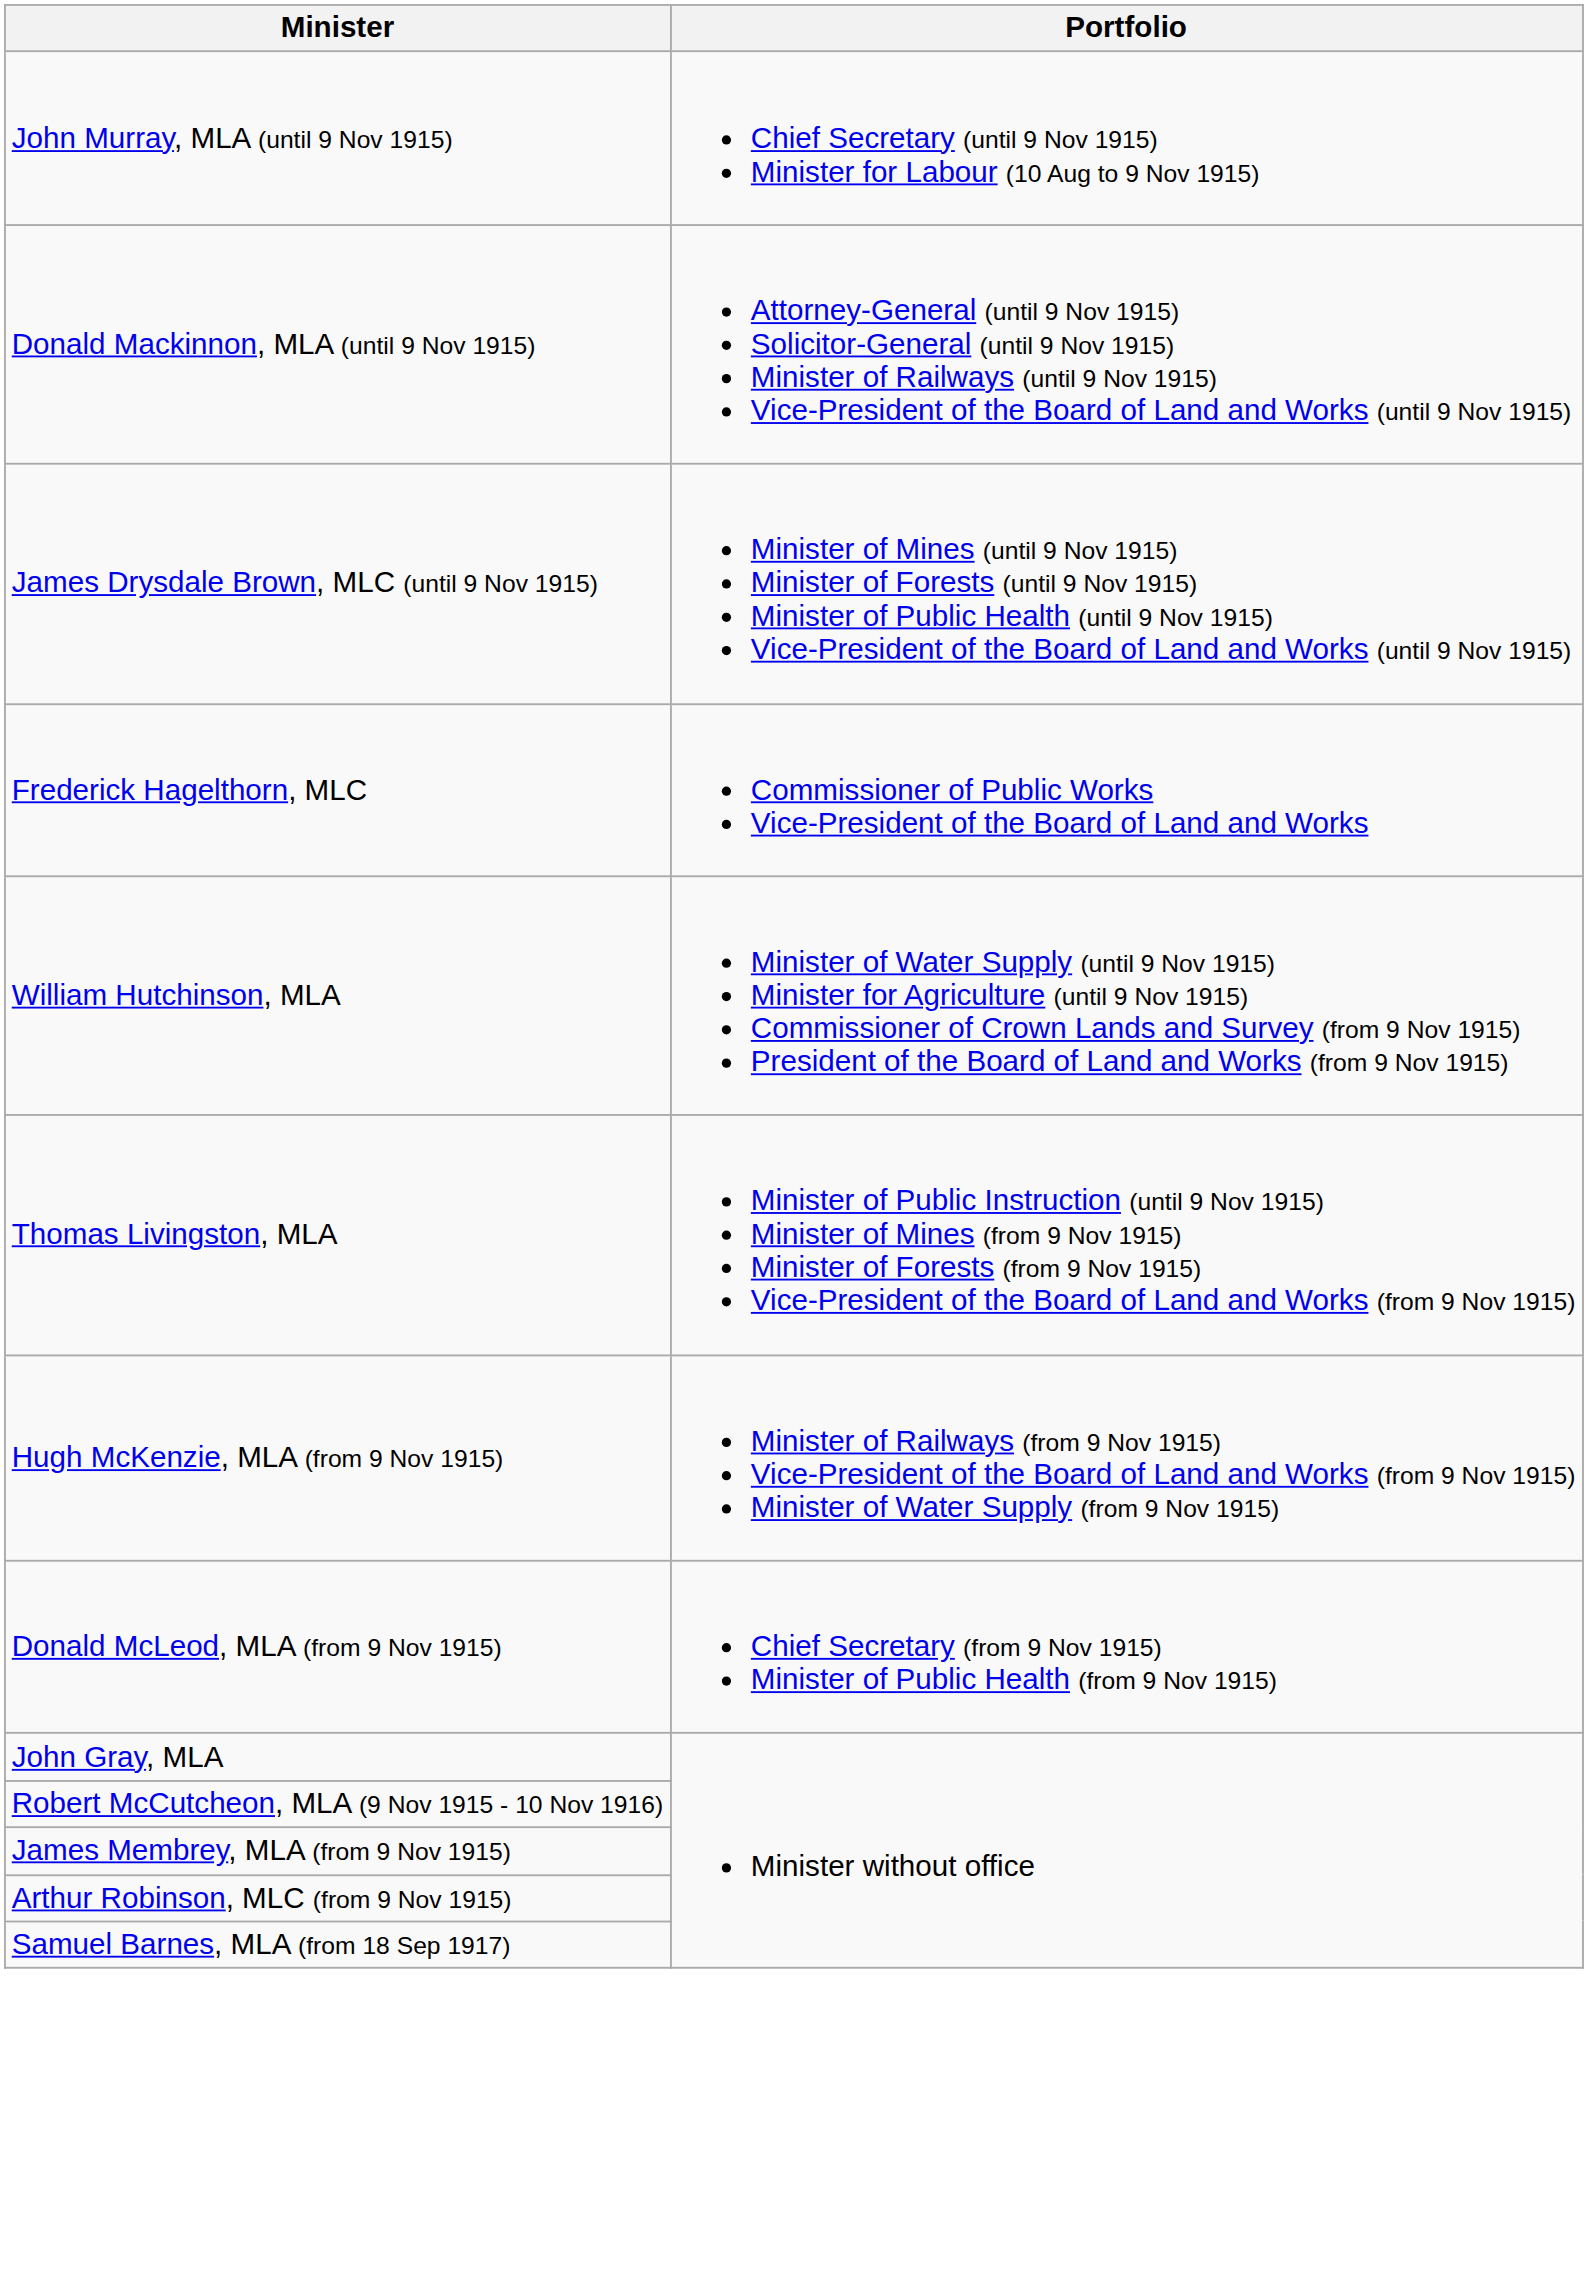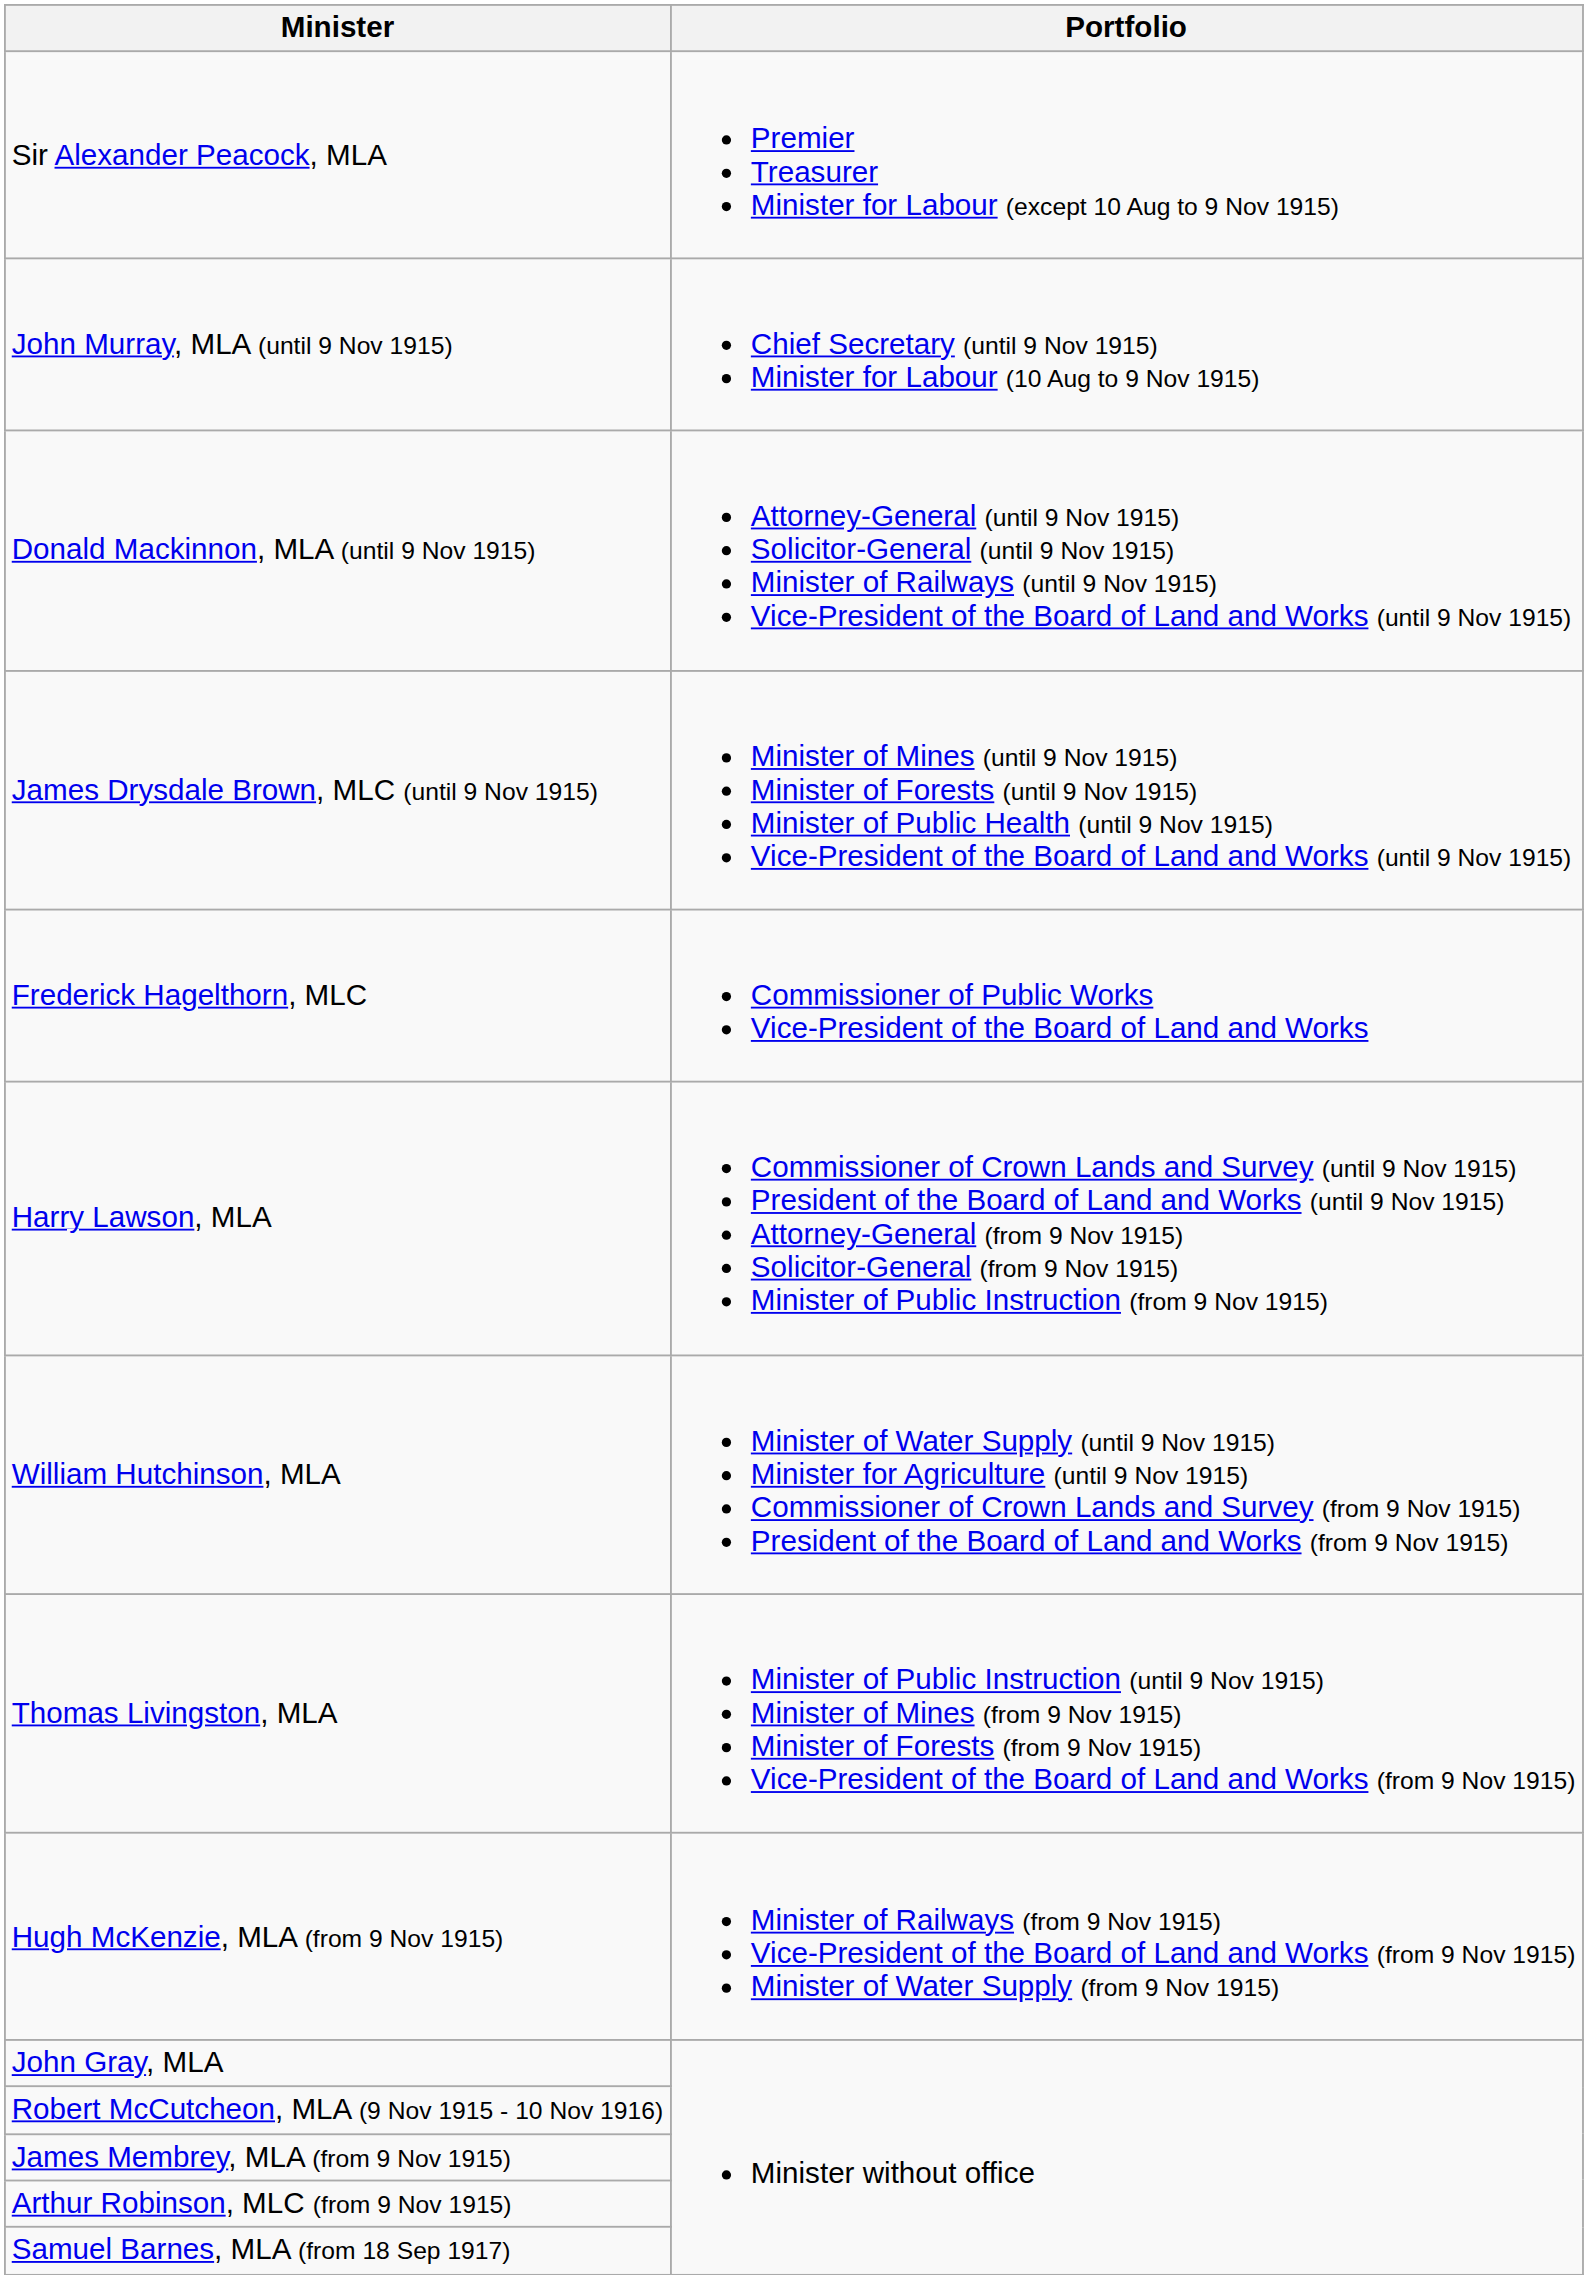 <table class="wikitable">
 <tr>
 <th>Minister</th>
 <th>Portfolio</th>
+</tr>
+<tr>
+<td>Sir <a href='#'>Alexander Peacock</a>, MLA</td>
+<td><br><ul><li><a href='#'>Premier</a></li><li><a href='#'>Treasurer</a></li><li><a href='#'>Minister for Labour</a> <small>(except 10 Aug to 9 Nov 1915)</small></li></ul></td>
 </tr>
 <tr>
 <td><a href='#'>John Murray</a>, MLA <small>(until 9 Nov 1915)</small></td>
 <td><br><ul><li><a href='#'>Chief Secretary</a> <small>(until 9 Nov 1915)</small></li><li><a href='#'>Minister for Labour</a> <small>(10 Aug to 9 Nov 1915)</small></li></ul></td>
 </tr>
 <tr>
 <td><a href='#'>Donald Mackinnon</a>, MLA <small>(until 9 Nov 1915)</small></td>
 <td><br><ul><li><a href='#'>Attorney-General</a> <small>(until 9 Nov 1915)</small></li><li><a href='#'>Solicitor-General</a> <small>(until 9 Nov 1915)</small></li><li><a href='#'>Minister of Railways</a> <small>(until 9 Nov 1915)</small></li><li><a href='#'>Vice-President of the Board of Land and Works</a> <small>(until 9 Nov 1915)</small></li></ul></td>
 </tr>
 <tr>
 <td><a href='#'>James Drysdale Brown</a>, MLC <small>(until 9 Nov 1915)</small></td>
 <td><br><ul><li><a href='#'>Minister of Mines</a> <small>(until 9 Nov 1915)</small></li><li><a href='#'>Minister of Forests</a> <small>(until 9 Nov 1915)</small></li><li><a href='#'>Minister of Public Health</a> <small>(until 9 Nov 1915)</small></li><li><a href='#'>Vice-President of the Board of Land and Works</a> <small>(until 9 Nov 1915)</small></li></ul></td>
 </tr>
 <tr>
 <td><a href='#'>Frederick Hagelthorn</a>, MLC</td>
 <td><br><ul><li><a href='#'>Commissioner of Public Works</a></li><li><a href='#'>Vice-President of the Board of Land and Works</a></li></ul></td>
 </tr>
 <tr>
+<td><a href='#'>Harry Lawson</a>, MLA</td>
+<td><br><ul><li><a href='#'>Commissioner of Crown Lands and Survey</a> <small>(until 9 Nov 1915)</small></li><li><a href='#'>President of the Board of Land and Works</a> <small>(until 9 Nov 1915)</small></li><li><a href='#'>Attorney-General</a> <small>(from 9 Nov 1915)</small></li><li><a href='#'>Solicitor-General</a> <small>(from 9 Nov 1915)</small></li><li><a href='#'>Minister of Public Instruction</a> <small>(from 9 Nov 1915)</small></li></ul></td>
+</tr>
+<tr>
 <td><a href='#'>William Hutchinson</a>, MLA</td>
 <td><br><ul><li><a href='#'>Minister of Water Supply</a> <small>(until 9 Nov 1915)</small></li><li><a href='#'>Minister for Agriculture</a> <small>(until 9 Nov 1915)</small></li><li><a href='#'>Commissioner of Crown Lands and Survey</a> <small>(from 9 Nov 1915)</small></li><li><a href='#'>President of the Board of Land and Works</a> <small>(from 9 Nov 1915)</small></li></ul></td>
 </tr>
 <tr>
 <td><a href='#'>Thomas Livingston</a>, MLA</td>
 <td><br><ul><li><a href='#'>Minister of Public Instruction</a> <small>(until 9 Nov 1915)</small></li><li><a href='#'>Minister of Mines</a> <small>(from 9 Nov 1915)</small></li><li><a href='#'>Minister of Forests</a> <small>(from 9 Nov 1915)</small></li><li><a href='#'>Vice-President of the Board of Land and Works</a> <small>(from 9 Nov 1915)</small></li></ul></td>
 </tr>
 <tr>
 <td><a href='#'>Hugh McKenzie</a>, MLA <small>(from 9 Nov 1915)</small></td>
 <td><br><ul><li><a href='#'>Minister of Railways</a> <small>(from 9 Nov 1915)</small></li><li><a href='#'>Vice-President of the Board of Land and Works</a> <small>(from 9 Nov 1915)</small></li><li><a href='#'>Minister of Water Supply</a> <small>(from 9 Nov 1915)</small></li></ul></td>
-</tr>
-<tr>
-<td><a href='#'>Donald McLeod</a>, MLA <small>(from 9 Nov 1915)</small></td>
-<td><br><ul><li><a href='#'>Chief Secretary</a> <small>(from 9 Nov 1915)</small></li><li><a href='#'>Minister of Public Health</a> <small>(from 9 Nov 1915)</small></li></ul></td>
 </tr>
 <tr>
 <td><a href='#'>John Gray</a>, MLA</td>
 <td rowspan="5"><br><ul><li>Minister without office</li></ul></td>
 </tr>
 <tr>
 <td><a href='#'>Robert McCutcheon</a>, MLA <small>(9 Nov 1915 - 10 Nov 1916)</small></td>
 </tr>
 <tr>
 <td><a href='#'>James Membrey</a>, MLA <small>(from 9 Nov 1915)</small></td>
 </tr>
 <tr>
 <td><a href='#'>Arthur Robinson</a>, MLC <small>(from 9 Nov 1915)</small></td>
 </tr>
 <tr>
 <td><a href='#'>Samuel Barnes</a>, MLA <small>(from 18 Sep 1917)</small></td>
 </tr>
 </table>
